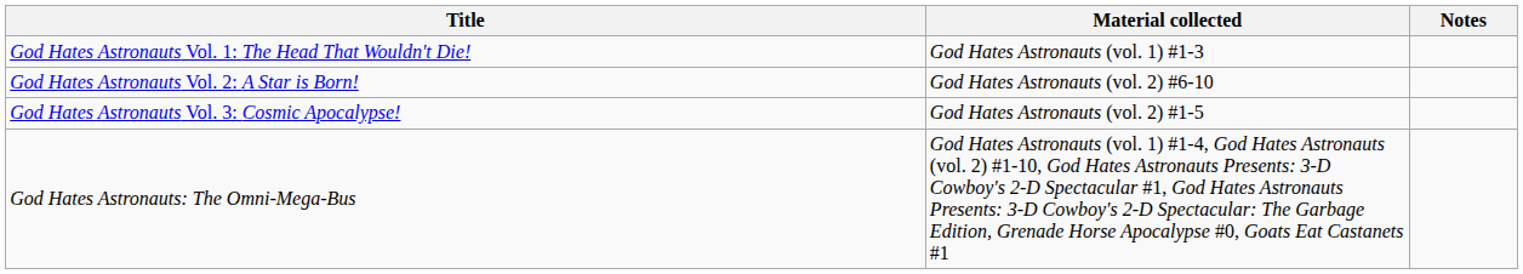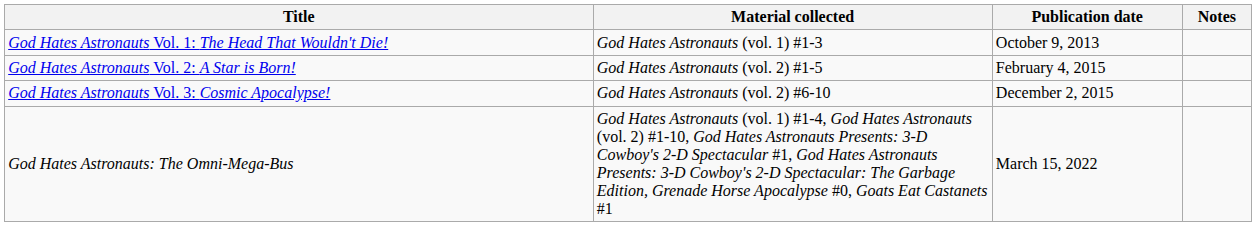 <table class="wikitable">
 <tr>
 <th>Title</th>
 <th style="width:32%;">Material collected</th>
+<th>Publication date</th>
 <th>Notes</th>
 </tr>
 <tr>
 <td><a href='#'><em>God Hates Astronauts</em> Vol. 1: <em>The Head That Wouldn't Die!</em></a></td>
 <td><em>God Hates Astronauts</em> (vol. 1) #1-3</td>
+<td>October 9, 2013</td>
 <td></td>
 </tr>
 <tr>
 <td><a href='#'><em>God Hates Astronauts</em> Vol. 2: <em>A Star is Born!</em></a></td>
-<td><em>God Hates Astronauts</em> (vol. 2) #6-10</td>
+<td><em>God Hates Astronauts</em> (vol. 2) #1-5</td>
+<td>February 4, 2015</td>
 <td></td>
 </tr>
 <tr>
 <td><a href='#'><em>God Hates Astronauts</em> Vol. 3: <em>Cosmic Apocalypse!</em></a></td>
-<td><em>God Hates Astronauts</em> (vol. 2) #1-5</td>
+<td><em>God Hates Astronauts</em> (vol. 2) #6-10</td>
+<td>December 2, 2015</td>
 <td></td>
 </tr>
 <tr>
 <td><em>God Hates Astronauts: The Omni-Mega-Bus</em></td>
 <td><em>God Hates Astronauts</em> (vol. 1) #1-4, <em>God Hates Astronauts</em> (vol. 2) #1-10, <em>God Hates Astronauts Presents: 3-D Cowboy's 2-D Spectacular</em> #1, <em>God Hates Astronauts Presents: 3-D Cowboy's 2-D Spectacular: The Garbage Edition, Grenade Horse Apocalypse</em> #0, <em>Goats Eat Castanets</em> #1</td>
+<td>March 15, 2022</td>
 <td></td>
 </tr>
 </table>
